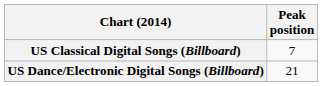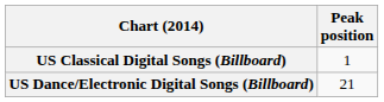 <table class="wikitable sortable plainrowheaders" style="text-align:center">
 <tr>
 <th scope="col">Chart (2014)</th>
 <th scope="col">Peak<br>position</th>
 </tr>
 <tr>
 <th scope="row">US Classical Digital Songs (<em>Billboard</em>)</th>
-<td>7</td>
+<td>1</td>
 </tr>
 <tr>
 <th scope="row">US Dance/Electronic Digital Songs (<em>Billboard</em>)</th>
 <td>21</td>
 </tr>
 </table>
